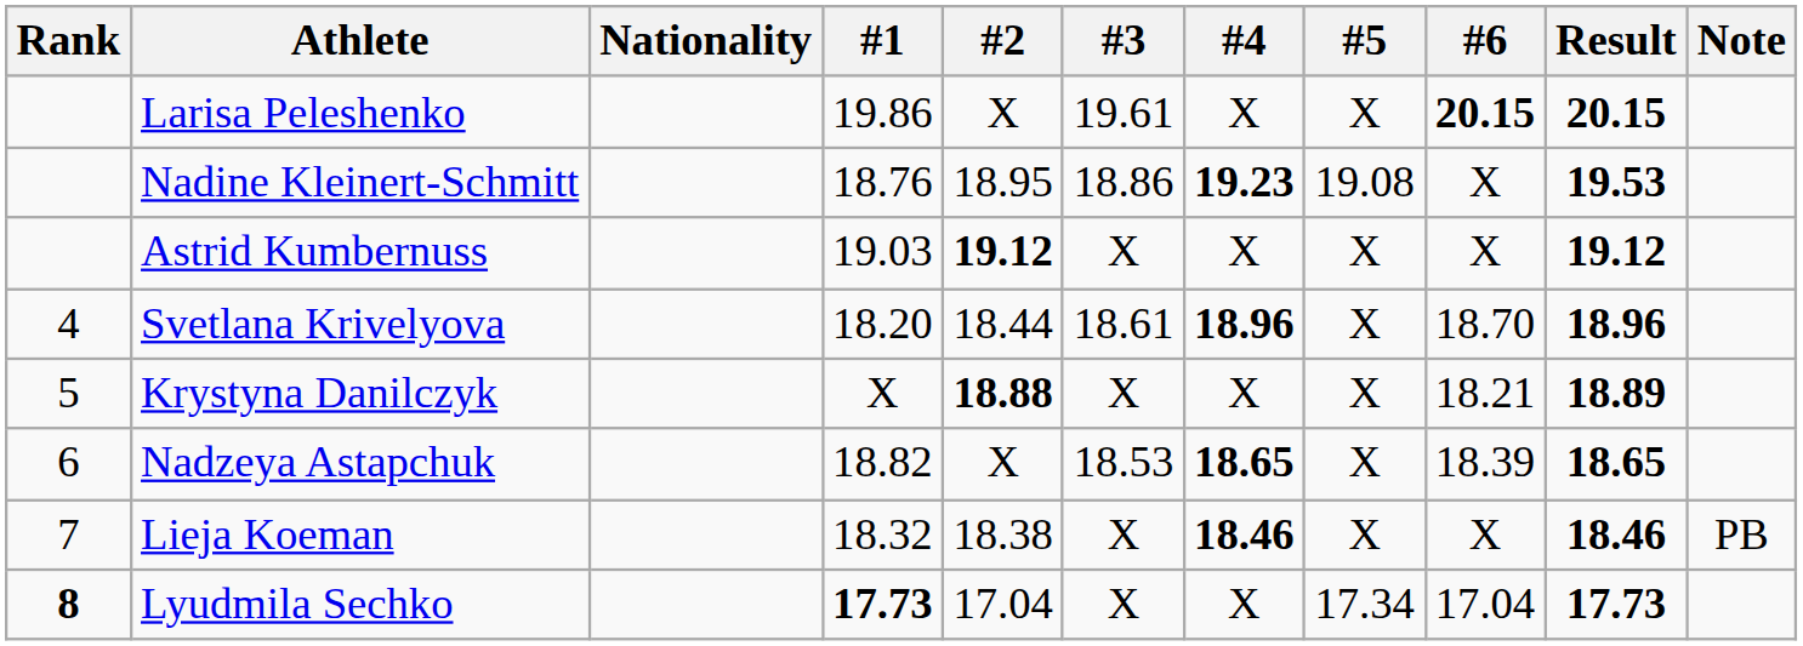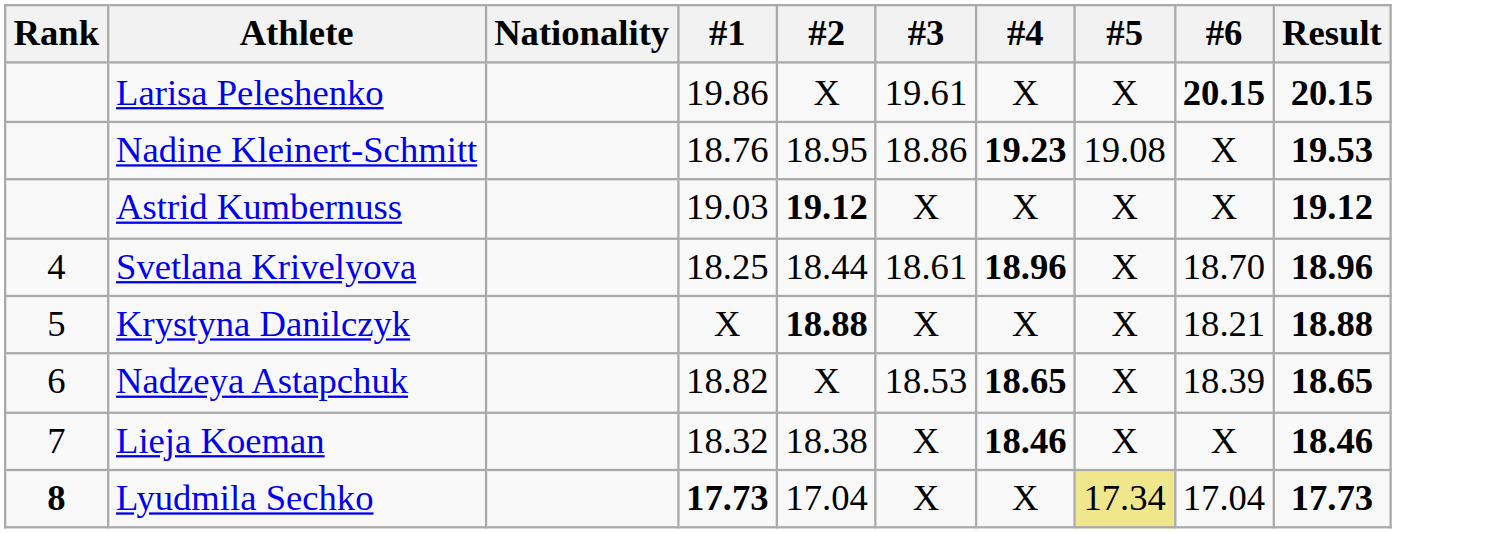 <table class="wikitable sortable" style="text-align:center">
 <tr>
 <th>Rank</th>
 <th>Athlete</th>
 <th>Nationality</th>
 <th>#1</th>
 <th>#2</th>
 <th>#3</th>
 <th>#4</th>
 <th>#5</th>
 <th>#6</th>
 <th>Result</th>
-<th>Note</th>
 </tr>
 <tr>
 <td></td>
 <td align=left><a href='#'>Larisa Peleshenko</a></td>
 <td align=left></td>
 <td>19.86</td>
 <td>X</td>
 <td>19.61</td>
 <td>X</td>
 <td>X</td>
 <td><strong>20.15</strong></td>
 <td><strong>20.15</strong></td>
-<td></td>
 </tr>
 <tr>
 <td></td>
 <td align=left><a href='#'>Nadine Kleinert-Schmitt</a></td>
 <td align=left></td>
 <td>18.76</td>
 <td>18.95</td>
 <td>18.86</td>
 <td><strong>19.23</strong></td>
 <td>19.08</td>
 <td>X</td>
 <td><strong>19.53</strong></td>
-<td></td>
 </tr>
 <tr>
 <td></td>
 <td align=left><a href='#'>Astrid Kumbernuss</a></td>
 <td align=left></td>
 <td>19.03</td>
 <td><strong>19.12</strong></td>
 <td>X</td>
 <td>X</td>
 <td>X</td>
 <td>X</td>
 <td><strong>19.12</strong></td>
-<td></td>
 </tr>
 <tr>
 <td>4</td>
 <td align=left><a href='#'>Svetlana Krivelyova</a></td>
 <td align=left></td>
-<td>18.20</td>
+<td>18.25</td>
 <td>18.44</td>
 <td>18.61</td>
 <td><strong>18.96</strong></td>
 <td>X</td>
 <td>18.70</td>
 <td><strong>18.96</strong></td>
-<td></td>
 </tr>
 <tr>
 <td>5</td>
 <td align=left><a href='#'>Krystyna Danilczyk</a></td>
 <td align=left></td>
 <td>X</td>
 <td><strong>18.88</strong></td>
 <td>X</td>
 <td>X</td>
 <td>X</td>
 <td>18.21</td>
-<td><strong>18.89</strong></td>
-<td></td>
+<td><strong>18.88</strong></td>
 </tr>
 <tr>
 <td>6</td>
 <td align=left><a href='#'>Nadzeya Astapchuk</a></td>
 <td align=left></td>
 <td>18.82</td>
 <td>X</td>
 <td>18.53</td>
 <td><strong>18.65</strong></td>
 <td>X</td>
 <td>18.39</td>
 <td><strong>18.65</strong></td>
-<td></td>
 </tr>
 <tr>
 <td>7</td>
 <td align=left><a href='#'>Lieja Koeman</a></td>
 <td align=left></td>
 <td>18.32</td>
 <td>18.38</td>
 <td>X</td>
 <td><strong>18.46</strong></td>
 <td>X</td>
 <td>X</td>
 <td><strong>18.46</strong></td>
-<td>PB</td>
 </tr>
 <tr>
 <td><strong>8</strong></td>
 <td align=left><a href='#'>Lyudmila Sechko</a></td>
 <td align=left></td>
 <td><strong>17.73</strong></td>
 <td>17.04</td>
 <td>X</td>
 <td>X</td>
-<td>17.34</td>
+<td style="background: khaki;">17.34</td>
 <td>17.04</td>
 <td><strong>17.73</strong></td>
-<td></td>
 </tr>
 </table>
